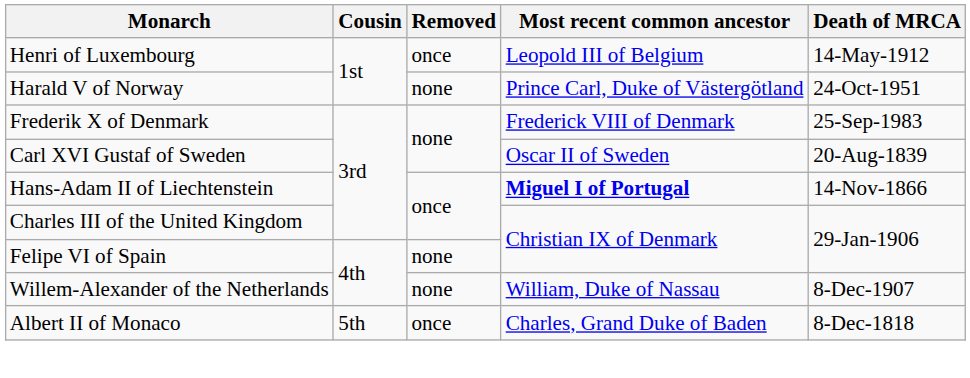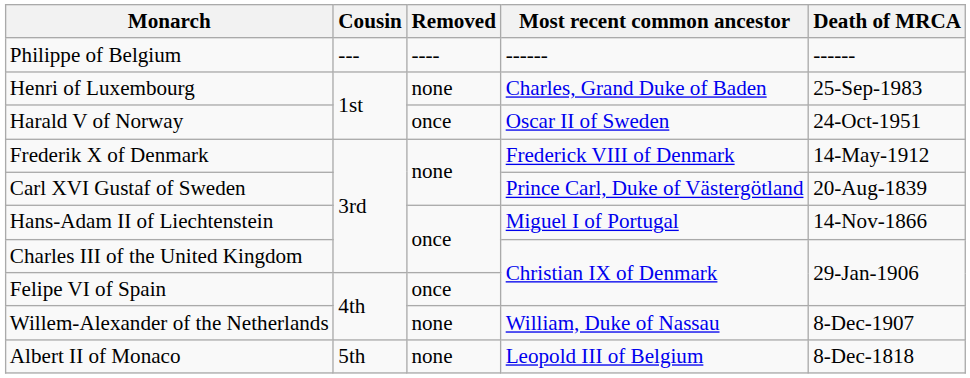 <table class="wikitable" style="margin:1em auto 1em auto;">
 <tr>
 <th>Monarch</th>
 <th>Cousin</th>
 <th>Removed</th>
 <th>Most recent common ancestor</th>
 <th>Death of MRCA</th>
 </tr>
 <tr>
+<td>Philippe of Belgium</td>
+<td>---</td>
+<td>----</td>
+<td>------</td>
+<td>------</td>
+</tr>
+<tr>
 <td>Henri of Luxembourg</td>
 <td rowspan="2">1st</td>
-<td>once</td>
-<td><a href='#'>Leopold III of Belgium</a></td>
-<td>14-May-1912</td>
+<td>none</td>
+<td><a href='#'>Charles, Grand Duke of Baden</a></td>
+<td>25-Sep-1983</td>
 </tr>
 <tr>
 <td>Harald V of Norway</td>
-<td>none</td>
-<td><a href='#'>Prince Carl, Duke of Västergötland</a></td>
+<td>once</td>
+<td><a href='#'>Oscar II of Sweden</a></td>
 <td>24-Oct-1951</td>
 </tr>
 <tr>
 <td>Frederik X of Denmark</td>
 <td rowspan="4">3rd</td>
 <td rowspan="2">none</td>
 <td><a href='#'>Frederick VIII of Denmark</a></td>
-<td>25-Sep-1983</td>
+<td>14-May-1912</td>
 </tr>
 <tr>
 <td>Carl XVI Gustaf of Sweden</td>
-<td><a href='#'>Oscar II of Sweden</a></td>
+<td><a href='#'>Prince Carl, Duke of Västergötland</a></td>
 <td>20-Aug-1839</td>
 </tr>
 <tr>
 <td>Hans-Adam II of Liechtenstein</td>
 <td rowspan="2">once</td>
-<td><strong><a href='#'>Miguel I of Portugal</a></strong></td>
+<td><a href='#'>Miguel I of Portugal</a></td>
 <td>14-Nov-1866</td>
 </tr>
 <tr>
 <td>Charles III of the United Kingdom</td>
 <td rowspan="2"><a href='#'>Christian IX of Denmark</a></td>
 <td rowspan="2">29-Jan-1906</td>
 </tr>
 <tr>
 <td>Felipe VI of Spain</td>
 <td rowspan="2">4th</td>
-<td>none</td>
+<td>once</td>
 </tr>
 <tr>
 <td>Willem-Alexander of the Netherlands</td>
 <td>none</td>
 <td><a href='#'>William, Duke of Nassau</a></td>
 <td>8-Dec-1907</td>
 </tr>
 <tr>
 <td>Albert II of Monaco</td>
 <td>5th</td>
-<td>once</td>
-<td><a href='#'>Charles, Grand Duke of Baden</a></td>
+<td>none</td>
+<td><a href='#'>Leopold III of Belgium</a></td>
 <td>8-Dec-1818</td>
 </tr>
 </table>
